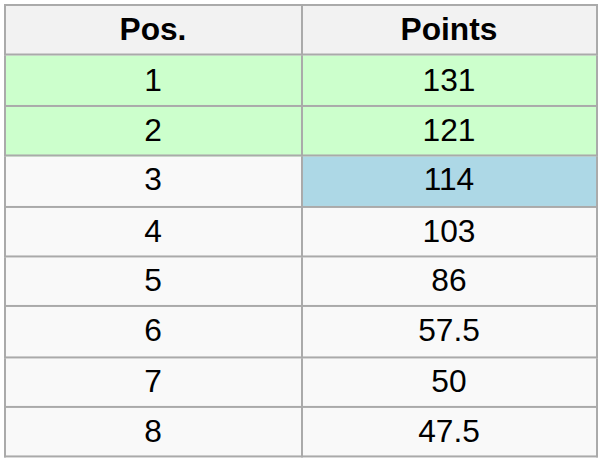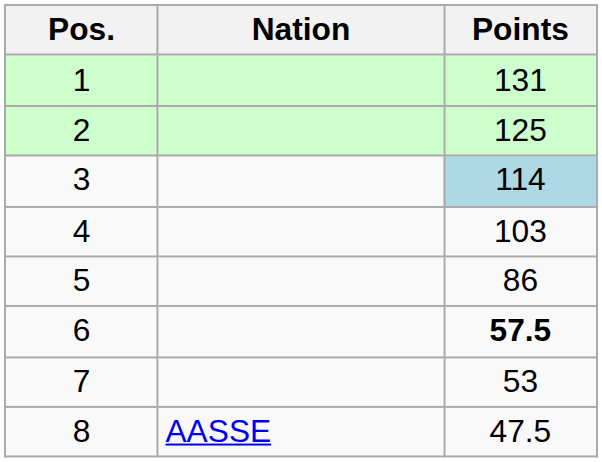 <table class="wikitable gauche" cellspacing="1" style="width:300px;">
 <tr style="background:#efefef; text-align:center;">
 <th style="width:70px;">Pos.</th>
+<th>Nation</th>
 <th style="width:70px;">Points</th>
 </tr>
 <tr style="vertical-align:top; text-align:center; background:#ccffcc;">
 <td>1</td>
+<td style="text-align:left;"></td>
 <td>131</td>
 </tr>
 <tr style="vertical-align:top; text-align:center; background:#ccffcc;">
 <td>2</td>
-<td>121</td>
+<td style="text-align:left;"></td>
+<td>125</td>
 </tr>
 <tr style="vertical-align:top; text-align:center;">
 <td>3</td>
+<td style="text-align:left;"></td>
 <td style="background: lightblue;">114</td>
 </tr>
 <tr style="vertical-align:top; text-align:center;">
 <td>4</td>
+<td style="text-align:left;"></td>
 <td>103</td>
 </tr>
 <tr style="vertical-align:top; text-align:center;">
 <td>5</td>
+<td style="text-align:left;"></td>
 <td>86</td>
 </tr>
 <tr style="vertical-align:top; text-align:center;">
 <td>6</td>
-<td>57.5</td>
+<td style="text-align:left;"></td>
+<td><strong>57.5</strong></td>
 </tr>
 <tr style="vertical-align:top; text-align:center;">
 <td>7</td>
-<td>50</td>
+<td style="text-align:left;"></td>
+<td>53</td>
 </tr>
 <tr style="vertical-align:top; text-align:center;">
 <td>8</td>
+<td style="text-align:left;"> <a href='#'>AASSE</a></td>
 <td>47.5</td>
 </tr>
 </table>
